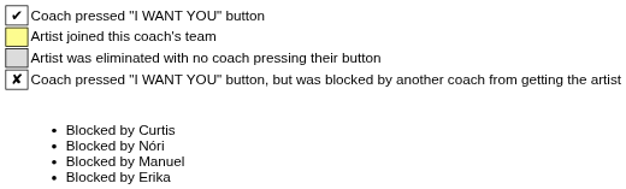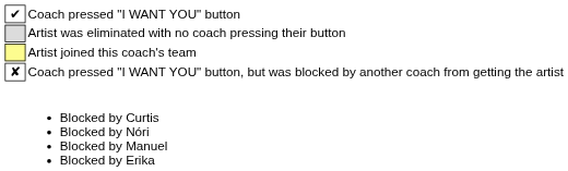 <table class="toccolours" style="font-size: 100%">
 <tr>
 <td style="background:white; border:1px solid black"> ✔ </td>
 <td>Coach pressed "I WANT YOU" button</td>
 </tr>
 <tr>
+<td style="background:#dcdcdc; border:1px solid black">  </td>
+<td>Artist was eliminated with no coach pressing their button</td>
+</tr>
+<tr>
 <td style="background:#fdfc8f; border:1px solid black">  </td>
 <td>Artist joined this coach's team</td>
-</tr>
-<tr>
-<td style="background:#dcdcdc; border:1px solid black">  </td>
-<td>Artist was eliminated with no coach pressing their button</td>
 </tr>
 <tr>
 <td style="background:white; border:1px solid black"> ✘ </td>
 <td>Coach pressed "I WANT YOU" button, but was blocked by another coach from getting the artist</td>
 </tr>
 <tr>
 <td></td>
 <td><br><ul><li> Blocked by Curtis</li><li> Blocked by Nóri</li><li> Blocked by Manuel</li><li> Blocked by Erika</li></ul></td>
 </tr>
 </table>
